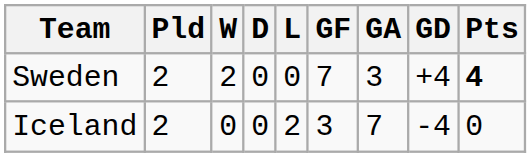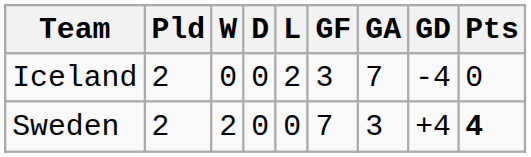 <table class="wikitable">
 <tr>
 <th>Team</th>
 <th>Pld</th>
 <th>W</th>
 <th>D</th>
 <th>L</th>
 <th>GF</th>
 <th>GA</th>
 <th>GD</th>
 <th>Pts</th>
 </tr>
 <tr>
+<td>Iceland</td>
+<td>2</td>
+<td>0</td>
+<td>0</td>
+<td>2</td>
+<td>3</td>
+<td>7</td>
+<td>-4</td>
+<td>0</td>
+</tr>
+<tr>
 <td>Sweden</td>
 <td>2</td>
 <td>2</td>
 <td>0</td>
 <td>0</td>
 <td>7</td>
 <td>3</td>
 <td>+4</td>
 <td><strong>4</strong></td>
 </tr>
-<tr>
-<td>Iceland</td>
-<td>2</td>
-<td>0</td>
-<td>0</td>
-<td>2</td>
-<td>3</td>
-<td>7</td>
-<td>-4</td>
-<td>0</td>
-</tr>
 </table>
